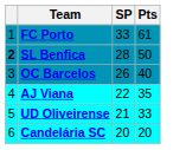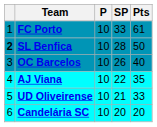 <table class="wikitable">
 <tr>
 <th></th>
 <th>Team</th>
+<th>P</th>
 <th>SP</th>
 <th>Pts</th>
 </tr>
 <tr bgcolor=#0095B6>
 <td>1</td>
 <td><strong><a href='#'>FC Porto</a></strong></td>
+<td>10</td>
 <td>33</td>
 <td>61</td>
 </tr>
 <tr bgcolor=#0095B6>
 <td><strong>2</strong></td>
 <td><strong><a href='#'>SL Benfica</a></strong></td>
+<td>10</td>
 <td>28</td>
 <td>50</td>
 </tr>
 <tr bgcolor=#0095B6>
 <td>3</td>
 <td><strong><a href='#'>OC Barcelos</a></strong></td>
+<td>10</td>
 <td>26</td>
 <td>40</td>
 </tr>
 <tr bgcolor=#00FFFF>
 <td>4</td>
 <td><strong><a href='#'>AJ Viana</a></strong></td>
+<td>10</td>
 <td>22</td>
 <td>35</td>
 </tr>
 <tr bgcolor=#00FFFF>
 <td>5</td>
 <td><strong><a href='#'>UD Oliveirense</a></strong></td>
+<td>10</td>
 <td>21</td>
 <td>33</td>
 </tr>
 <tr bgcolor=#00FFFF>
 <td>6</td>
 <td><strong><a href='#'>Candelária SC</a></strong></td>
+<td>10</td>
 <td>20</td>
 <td>20</td>
 </tr>
 </table>
